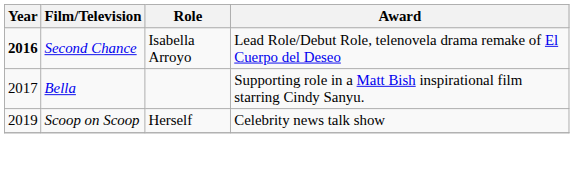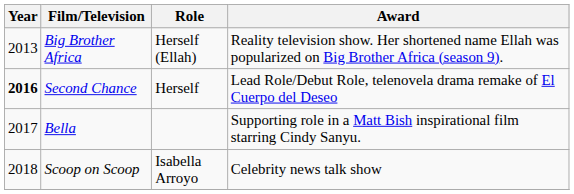 <table class="wikitable">
 <tr style="background:#ccc; text-align:center;">
 <th>Year</th>
 <th>Film/Television</th>
 <th>Role</th>
 <th>Award</th>
 </tr>
 <tr>
+<td>2013</td>
+<td><em><a href='#'>Big Brother Africa</a></em></td>
+<td>Herself (Ellah)</td>
+<td>Reality television show. Her shortened name Ellah was popularized on <a href='#'>Big Brother Africa (season 9)</a>.</td>
+</tr>
+<tr>
 <td><strong>2016</strong></td>
 <td><em><a href='#'>Second Chance</a></em></td>
-<td>Isabella Arroyo</td>
+<td>Herself</td>
 <td>Lead Role/Debut Role, telenovela drama remake of <a href='#'>El Cuerpo del Deseo</a></td>
 </tr>
 <tr>
 <td>2017</td>
 <td><em><a href='#'>Bella</a></em></td>
 <td></td>
 <td>Supporting role in a <a href='#'>Matt Bish</a> inspirational film starring Cindy Sanyu.</td>
 </tr>
 <tr>
-<td>2019</td>
+<td>2018</td>
 <td><em>Scoop on Scoop</em></td>
-<td>Herself</td>
+<td>Isabella Arroyo</td>
 <td>Celebrity news talk show</td>
 </tr>
 <tr>
 </tr>
 </table>
